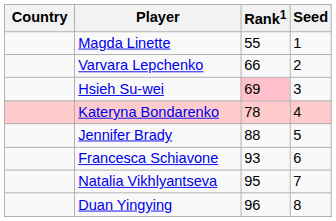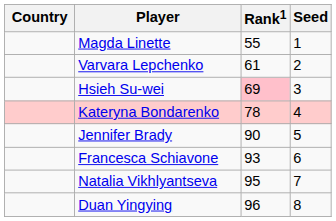 <table class="sortable wikitable">
 <tr>
 <th width="70">Country</th>
 <th width="175">Player</th>
 <th>Rank<sup>1</sup></th>
 <th>Seed</th>
 </tr>
 <tr>
 <td></td>
 <td><a href='#'>Magda Linette</a></td>
 <td>55</td>
 <td>1</td>
 </tr>
 <tr>
 <td></td>
 <td><a href='#'>Varvara Lepchenko</a></td>
-<td>66</td>
+<td>61</td>
 <td>2</td>
 </tr>
 <tr>
 <td></td>
 <td><a href='#'>Hsieh Su-wei</a></td>
 <td style="background: pink;">69</td>
 <td>3</td>
 </tr>
 <tr style="background:#fcc;">
 <td></td>
 <td><a href='#'>Kateryna Bondarenko</a></td>
 <td>78</td>
 <td>4</td>
 </tr>
 <tr>
 <td></td>
 <td><a href='#'>Jennifer Brady</a></td>
-<td>88</td>
+<td>90</td>
 <td>5</td>
 </tr>
 <tr>
 <td></td>
 <td><a href='#'>Francesca Schiavone</a></td>
 <td>93</td>
 <td>6</td>
 </tr>
 <tr>
 <td></td>
 <td><a href='#'>Natalia Vikhlyantseva</a></td>
 <td>95</td>
 <td>7</td>
 </tr>
 <tr>
 <td></td>
 <td><a href='#'>Duan Yingying</a></td>
 <td>96</td>
 <td>8</td>
 </tr>
 </table>
